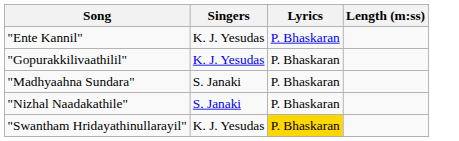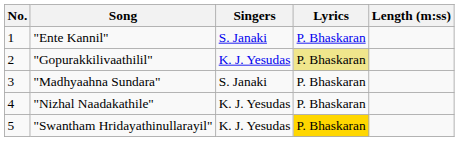 <table class="wikitable" style="font-size:95%;">
 <tr>
+<th>No.</th>
 <th>Song</th>
 <th>Singers</th>
 <th>Lyrics</th>
 <th>Length (m:ss)</th>
 </tr>
 <tr>
+<td>1</td>
 <td>"Ente Kannil"</td>
-<td>K. J. Yesudas</td>
+<td><a href='#'>S. Janaki</a></td>
 <td><a href='#'>P. Bhaskaran</a></td>
 <td></td>
 </tr>
 <tr>
+<td>2</td>
 <td>"Gopurakkilivaathilil"</td>
 <td><a href='#'>K. J. Yesudas</a></td>
-<td>P. Bhaskaran</td>
+<td style="background: khaki;">P. Bhaskaran</td>
 <td></td>
 </tr>
 <tr>
+<td>3</td>
 <td>"Madhyaahna Sundara"</td>
 <td>S. Janaki</td>
 <td>P. Bhaskaran</td>
 <td></td>
 </tr>
 <tr>
+<td>4</td>
 <td>"Nizhal Naadakathile"</td>
-<td><a href='#'>S. Janaki</a></td>
+<td>K. J. Yesudas</td>
 <td>P. Bhaskaran</td>
 <td></td>
 </tr>
 <tr>
+<td>5</td>
 <td>"Swantham Hridayathinullarayil"</td>
 <td>K. J. Yesudas</td>
 <td style="background: gold;">P. Bhaskaran</td>
 <td></td>
 </tr>
 </table>
